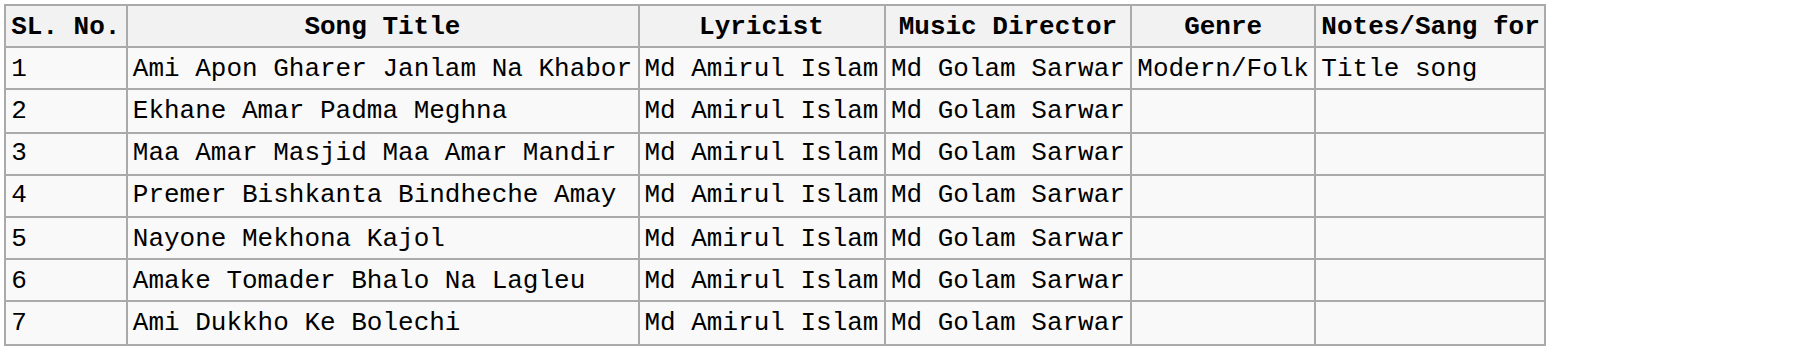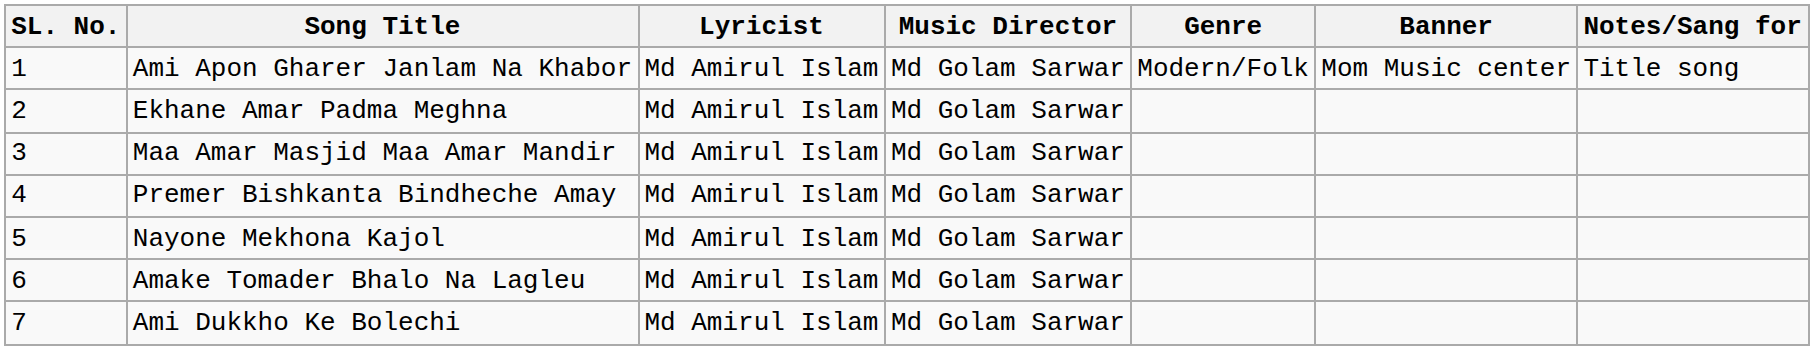 <table class="wikitable sortable">
 <tr>
 <th>SL. No.</th>
 <th>Song Title</th>
 <th>Lyricist</th>
 <th>Music Director</th>
 <th>Genre</th>
+<th>Banner</th>
 <th>Notes/Sang for</th>
 </tr>
 <tr>
 <td>1</td>
 <td>Ami Apon Gharer Janlam Na Khabor</td>
 <td>Md Amirul Islam</td>
 <td>Md Golam Sarwar</td>
 <td>Modern/Folk</td>
+<td>Mom Music center</td>
 <td>Title song</td>
 </tr>
 <tr>
 <td>2</td>
 <td>Ekhane Amar Padma Meghna</td>
 <td>Md Amirul Islam</td>
 <td>Md Golam Sarwar</td>
+<td></td>
 <td></td>
 <td></td>
 </tr>
 <tr>
 <td>3</td>
 <td>Maa Amar Masjid Maa Amar Mandir</td>
 <td>Md Amirul Islam</td>
 <td>Md Golam Sarwar</td>
 <td></td>
 <td></td>
+<td></td>
 </tr>
 <tr>
 <td>4</td>
 <td>Premer Bishkanta Bindheche Amay</td>
 <td>Md Amirul Islam</td>
 <td>Md Golam Sarwar</td>
+<td></td>
 <td></td>
 <td></td>
 </tr>
 <tr>
 <td>5</td>
 <td>Nayone Mekhona Kajol</td>
 <td>Md Amirul Islam</td>
 <td>Md Golam Sarwar</td>
 <td></td>
 <td></td>
+<td></td>
 </tr>
 <tr>
 <td>6</td>
 <td>Amake Tomader Bhalo Na Lagleu</td>
 <td>Md Amirul Islam</td>
 <td>Md Golam Sarwar</td>
+<td></td>
 <td></td>
 <td></td>
 </tr>
 <tr>
 <td>7</td>
 <td>Ami Dukkho Ke Bolechi</td>
 <td>Md Amirul Islam</td>
 <td>Md Golam Sarwar</td>
 <td></td>
 <td></td>
+<td></td>
 </tr>
 </table>
